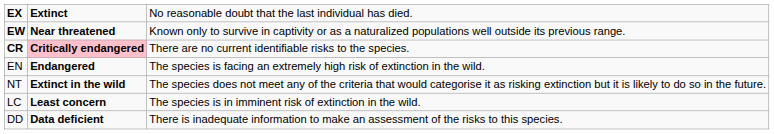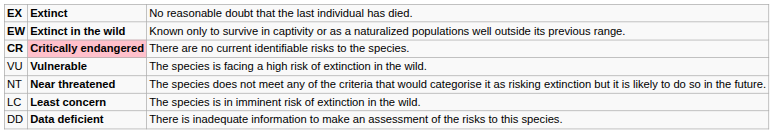 <table class="wikitable" style="text-align:left">
 <tr>
 <td><strong>EX</strong></td>
 <td><strong>Extinct</strong></td>
 <td>No reasonable doubt that the last individual has died.</td>
 </tr>
 <tr>
 <td><strong>E<span>W</span></strong></td>
-<td><strong>Near threatened</strong></td>
+<td><strong>Extinct in the wild</strong></td>
 <td>Known only to survive in captivity or as a naturalized populations well outside its previous range.</td>
 </tr>
 <tr>
 <td><span><strong>CR</strong></span></td>
 <td style="background: pink;"><strong>Critically endangered</strong></td>
 <td>There are no current identifiable risks to the species.</td>
 </tr>
 <tr>
-<td><span>EN</span></td>
-<td><strong>Endangered</strong></td>
-<td>The species is facing an extremely high risk of extinction in the wild.</td>
+<td><span>VU</span></td>
+<td><strong>Vulnerable</strong></td>
+<td>The species is facing a high risk of extinction in the wild.</td>
 </tr>
 <tr>
 <td><span>NT</span></td>
-<td><strong>Extinct in the wild</strong></td>
+<td><strong>Near threatened</strong></td>
 <td>The species does not meet any of the criteria that would categorise it as risking extinction but it is likely to do so in the future.</td>
 </tr>
 <tr>
 <td>LC</td>
 <td><strong>Least concern</strong></td>
 <td>The species is in imminent risk of extinction in the wild.</td>
 </tr>
 <tr>
 <td><span>DD</span></td>
 <td><strong>Data deficient</strong></td>
 <td>There is inadequate information to make an assessment of the risks to this species.</td>
 </tr>
 </table>
